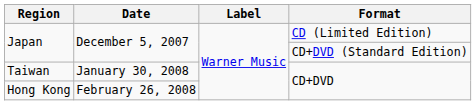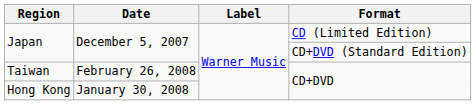 <table class="wikitable">
 <tr>
 <th>Region</th>
 <th>Date</th>
 <th>Label</th>
 <th>Format</th>
 </tr>
 <tr>
 <td rowspan="2">Japan</td>
 <td rowspan="2">December 5, 2007</td>
 <td rowspan="4"><a href='#'>Warner Music</a></td>
 <td><a href='#'>CD</a> (Limited Edition)</td>
 </tr>
 <tr>
 <td>CD+<a href='#'>DVD</a> (Standard Edition)</td>
 </tr>
 <tr>
 <td>Taiwan</td>
-<td>January 30, 2008</td>
+<td>February 26, 2008</td>
 <td rowspan="2">CD+DVD</td>
 </tr>
 <tr>
 <td>Hong Kong</td>
-<td>February 26, 2008</td>
+<td>January 30, 2008</td>
 </tr>
 </table>
